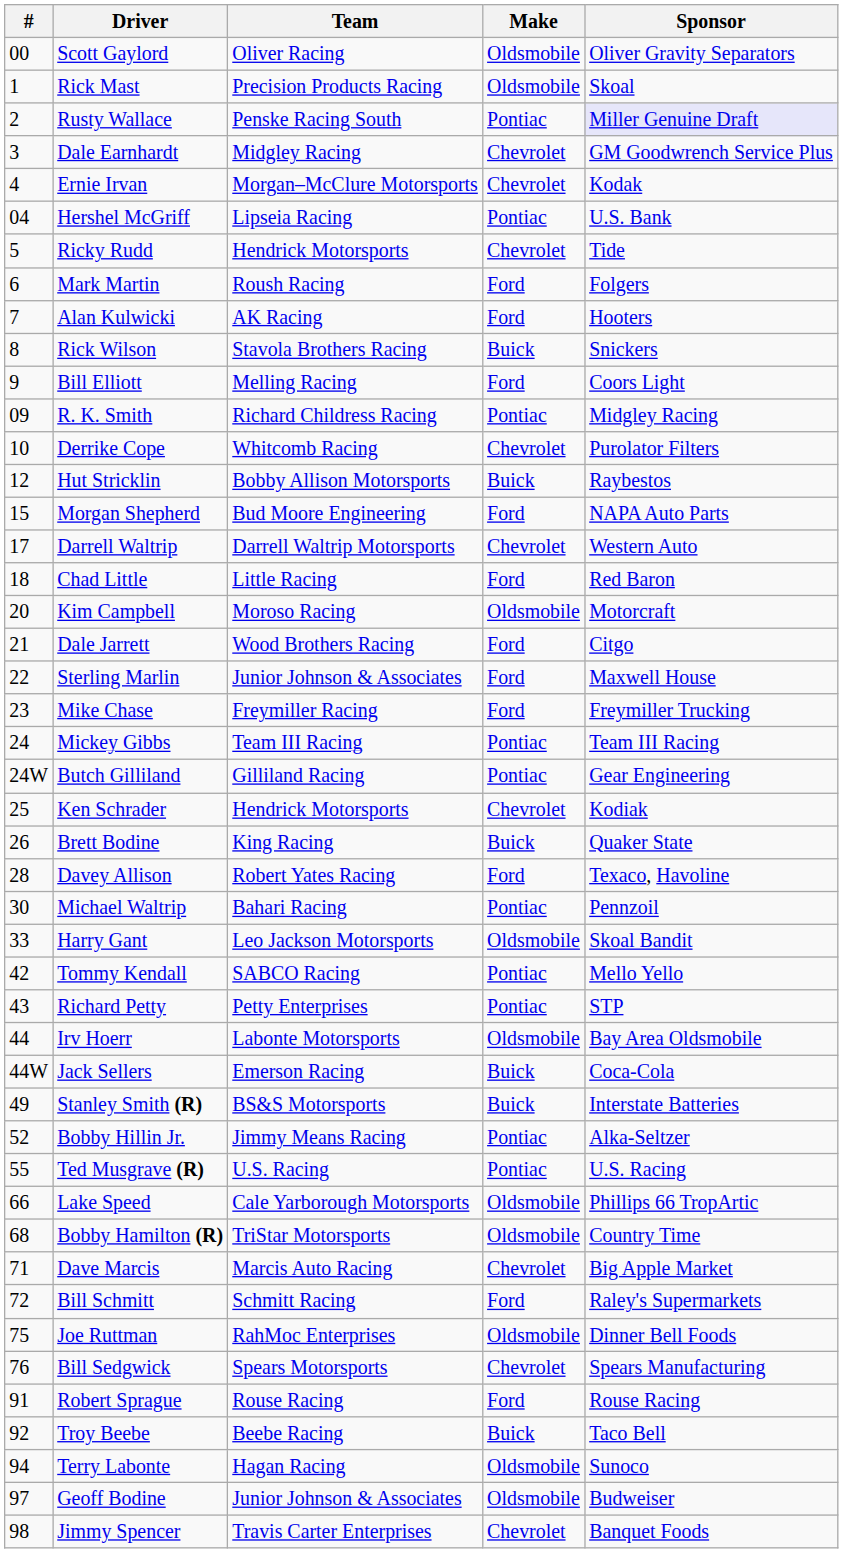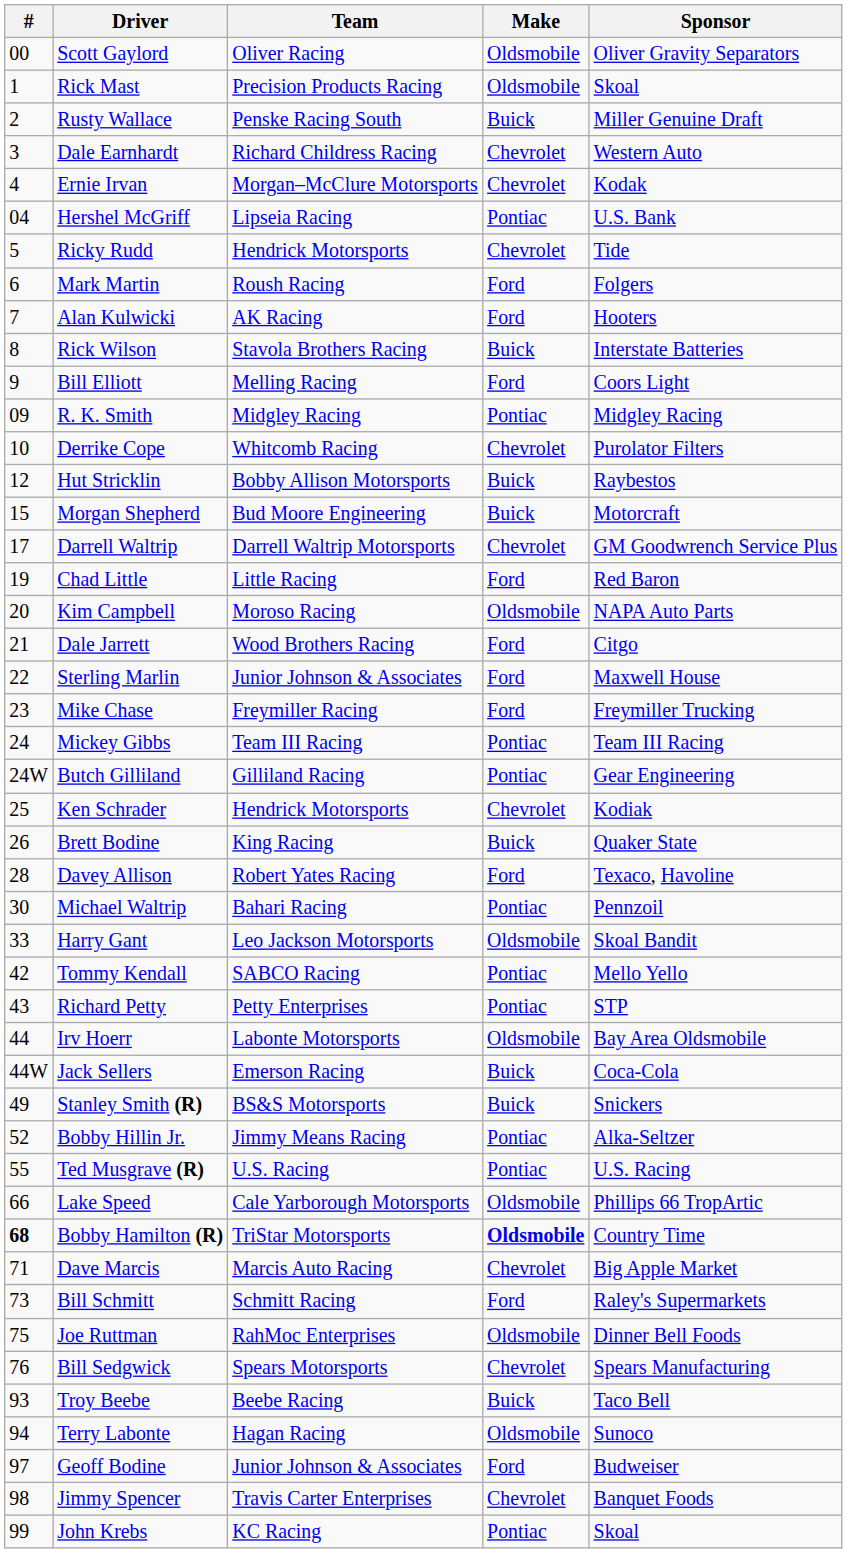 <table class="wikitable" style="font-size:95%">
 <tr>
 <th>#</th>
 <th>Driver</th>
 <th>Team</th>
 <th>Make</th>
 <th>Sponsor</th>
 </tr>
 <tr>
 <td>00</td>
 <td><a href='#'>Scott Gaylord</a></td>
 <td><a href='#'>Oliver Racing</a></td>
 <td><a href='#'>Oldsmobile</a></td>
 <td><a href='#'>Oliver Gravity Separators</a></td>
 </tr>
 <tr>
 <td>1</td>
 <td><a href='#'>Rick Mast</a></td>
 <td><a href='#'>Precision Products Racing</a></td>
 <td><a href='#'>Oldsmobile</a></td>
 <td><a href='#'>Skoal</a></td>
 </tr>
 <tr>
 <td>2</td>
 <td><a href='#'>Rusty Wallace</a></td>
 <td><a href='#'>Penske Racing South</a></td>
-<td><a href='#'>Pontiac</a></td>
-<td style="background: lavender;"><a href='#'>Miller Genuine Draft</a></td>
+<td><a href='#'>Buick</a></td>
+<td><a href='#'>Miller Genuine Draft</a></td>
 </tr>
 <tr>
 <td>3</td>
 <td><a href='#'>Dale Earnhardt</a></td>
-<td><a href='#'>Midgley Racing</a></td>
+<td><a href='#'>Richard Childress Racing</a></td>
 <td><a href='#'>Chevrolet</a></td>
-<td><a href='#'>GM Goodwrench Service Plus</a></td>
+<td><a href='#'>Western Auto</a></td>
 </tr>
 <tr>
 <td>4</td>
 <td><a href='#'>Ernie Irvan</a></td>
 <td><a href='#'>Morgan–McClure Motorsports</a></td>
 <td><a href='#'>Chevrolet</a></td>
 <td><a href='#'>Kodak</a></td>
 </tr>
 <tr>
 <td>04</td>
 <td><a href='#'>Hershel McGriff</a></td>
 <td><a href='#'>Lipseia Racing</a></td>
 <td><a href='#'>Pontiac</a></td>
 <td><a href='#'>U.S. Bank</a></td>
 </tr>
 <tr>
 <td>5</td>
 <td><a href='#'>Ricky Rudd</a></td>
 <td><a href='#'>Hendrick Motorsports</a></td>
 <td><a href='#'>Chevrolet</a></td>
 <td><a href='#'>Tide</a></td>
 </tr>
 <tr>
 <td>6</td>
 <td><a href='#'>Mark Martin</a></td>
 <td><a href='#'>Roush Racing</a></td>
 <td><a href='#'>Ford</a></td>
 <td><a href='#'>Folgers</a></td>
 </tr>
 <tr>
 <td>7</td>
 <td><a href='#'>Alan Kulwicki</a></td>
 <td><a href='#'>AK Racing</a></td>
 <td><a href='#'>Ford</a></td>
 <td><a href='#'>Hooters</a></td>
 </tr>
 <tr>
 <td>8</td>
 <td><a href='#'>Rick Wilson</a></td>
 <td><a href='#'>Stavola Brothers Racing</a></td>
 <td><a href='#'>Buick</a></td>
-<td><a href='#'>Snickers</a></td>
+<td><a href='#'>Interstate Batteries</a></td>
 </tr>
 <tr>
 <td>9</td>
 <td><a href='#'>Bill Elliott</a></td>
 <td><a href='#'>Melling Racing</a></td>
 <td><a href='#'>Ford</a></td>
 <td><a href='#'>Coors Light</a></td>
 </tr>
 <tr>
 <td>09</td>
 <td><a href='#'>R. K. Smith</a></td>
-<td><a href='#'>Richard Childress Racing</a></td>
+<td><a href='#'>Midgley Racing</a></td>
 <td><a href='#'>Pontiac</a></td>
 <td><a href='#'>Midgley Racing</a></td>
 </tr>
 <tr>
 <td>10</td>
 <td><a href='#'>Derrike Cope</a></td>
 <td><a href='#'>Whitcomb Racing</a></td>
 <td><a href='#'>Chevrolet</a></td>
 <td><a href='#'>Purolator Filters</a></td>
 </tr>
 <tr>
 <td>12</td>
 <td><a href='#'>Hut Stricklin</a></td>
 <td><a href='#'>Bobby Allison Motorsports</a></td>
 <td><a href='#'>Buick</a></td>
 <td><a href='#'>Raybestos</a></td>
 </tr>
 <tr>
 <td>15</td>
 <td><a href='#'>Morgan Shepherd</a></td>
 <td><a href='#'>Bud Moore Engineering</a></td>
-<td><a href='#'>Ford</a></td>
-<td><a href='#'>NAPA Auto Parts</a></td>
+<td><a href='#'>Buick</a></td>
+<td><a href='#'>Motorcraft</a></td>
 </tr>
 <tr>
 <td>17</td>
 <td><a href='#'>Darrell Waltrip</a></td>
 <td><a href='#'>Darrell Waltrip Motorsports</a></td>
 <td><a href='#'>Chevrolet</a></td>
-<td><a href='#'>Western Auto</a></td>
+<td><a href='#'>GM Goodwrench Service Plus</a></td>
 </tr>
 <tr>
-<td>18</td>
+<td>19</td>
 <td><a href='#'>Chad Little</a></td>
 <td><a href='#'>Little Racing</a></td>
 <td><a href='#'>Ford</a></td>
 <td><a href='#'>Red Baron</a></td>
 </tr>
 <tr>
 <td>20</td>
 <td><a href='#'>Kim Campbell</a></td>
 <td><a href='#'>Moroso Racing</a></td>
 <td><a href='#'>Oldsmobile</a></td>
-<td><a href='#'>Motorcraft</a></td>
+<td><a href='#'>NAPA Auto Parts</a></td>
 </tr>
 <tr>
 <td>21</td>
 <td><a href='#'>Dale Jarrett</a></td>
 <td><a href='#'>Wood Brothers Racing</a></td>
 <td><a href='#'>Ford</a></td>
 <td><a href='#'>Citgo</a></td>
 </tr>
 <tr>
 <td>22</td>
 <td><a href='#'>Sterling Marlin</a></td>
 <td><a href='#'>Junior Johnson & Associates</a></td>
 <td><a href='#'>Ford</a></td>
 <td><a href='#'>Maxwell House</a></td>
 </tr>
 <tr>
 <td>23</td>
 <td><a href='#'>Mike Chase</a></td>
 <td><a href='#'>Freymiller Racing</a></td>
 <td><a href='#'>Ford</a></td>
 <td><a href='#'>Freymiller Trucking</a></td>
 </tr>
 <tr>
 <td>24</td>
 <td><a href='#'>Mickey Gibbs</a></td>
 <td><a href='#'>Team III Racing</a></td>
 <td><a href='#'>Pontiac</a></td>
 <td><a href='#'>Team III Racing</a></td>
 </tr>
 <tr>
 <td>24W</td>
 <td><a href='#'>Butch Gilliland</a></td>
 <td><a href='#'>Gilliland Racing</a></td>
 <td><a href='#'>Pontiac</a></td>
 <td><a href='#'>Gear Engineering</a></td>
 </tr>
 <tr>
 <td>25</td>
 <td><a href='#'>Ken Schrader</a></td>
 <td><a href='#'>Hendrick Motorsports</a></td>
 <td><a href='#'>Chevrolet</a></td>
 <td><a href='#'>Kodiak</a></td>
 </tr>
 <tr>
 <td>26</td>
 <td><a href='#'>Brett Bodine</a></td>
 <td><a href='#'>King Racing</a></td>
 <td><a href='#'>Buick</a></td>
 <td><a href='#'>Quaker State</a></td>
 </tr>
 <tr>
 <td>28</td>
 <td><a href='#'>Davey Allison</a></td>
 <td><a href='#'>Robert Yates Racing</a></td>
 <td><a href='#'>Ford</a></td>
 <td><a href='#'>Texaco</a>, <a href='#'>Havoline</a></td>
 </tr>
 <tr>
 <td>30</td>
 <td><a href='#'>Michael Waltrip</a></td>
 <td><a href='#'>Bahari Racing</a></td>
 <td><a href='#'>Pontiac</a></td>
 <td><a href='#'>Pennzoil</a></td>
 </tr>
 <tr>
 <td>33</td>
 <td><a href='#'>Harry Gant</a></td>
 <td><a href='#'>Leo Jackson Motorsports</a></td>
 <td><a href='#'>Oldsmobile</a></td>
 <td><a href='#'>Skoal Bandit</a></td>
 </tr>
 <tr>
 <td>42</td>
 <td><a href='#'>Tommy Kendall</a></td>
 <td><a href='#'>SABCO Racing</a></td>
 <td><a href='#'>Pontiac</a></td>
 <td><a href='#'>Mello Yello</a></td>
 </tr>
 <tr>
 <td>43</td>
 <td><a href='#'>Richard Petty</a></td>
 <td><a href='#'>Petty Enterprises</a></td>
 <td><a href='#'>Pontiac</a></td>
 <td><a href='#'>STP</a></td>
 </tr>
 <tr>
 <td>44</td>
 <td><a href='#'>Irv Hoerr</a></td>
 <td><a href='#'>Labonte Motorsports</a></td>
 <td><a href='#'>Oldsmobile</a></td>
 <td><a href='#'>Bay Area Oldsmobile</a></td>
 </tr>
 <tr>
 <td>44W</td>
 <td><a href='#'>Jack Sellers</a></td>
 <td><a href='#'>Emerson Racing</a></td>
 <td><a href='#'>Buick</a></td>
 <td><a href='#'>Coca-Cola</a></td>
 </tr>
 <tr>
 <td>49</td>
 <td><a href='#'>Stanley Smith</a> <strong>(R)</strong></td>
 <td><a href='#'>BS&S Motorsports</a></td>
 <td><a href='#'>Buick</a></td>
-<td><a href='#'>Interstate Batteries</a></td>
+<td><a href='#'>Snickers</a></td>
 </tr>
 <tr>
 <td>52</td>
 <td><a href='#'>Bobby Hillin Jr.</a></td>
 <td><a href='#'>Jimmy Means Racing</a></td>
 <td><a href='#'>Pontiac</a></td>
 <td><a href='#'>Alka-Seltzer</a></td>
 </tr>
 <tr>
 <td>55</td>
 <td><a href='#'>Ted Musgrave</a> <strong>(R)</strong></td>
 <td><a href='#'>U.S. Racing</a></td>
 <td><a href='#'>Pontiac</a></td>
 <td><a href='#'>U.S. Racing</a></td>
 </tr>
 <tr>
 <td>66</td>
 <td><a href='#'>Lake Speed</a></td>
 <td><a href='#'>Cale Yarborough Motorsports</a></td>
 <td><a href='#'>Oldsmobile</a></td>
 <td><a href='#'>Phillips 66 TropArtic</a></td>
 </tr>
 <tr>
-<td>68</td>
+<td><strong>68</strong></td>
 <td><a href='#'>Bobby Hamilton</a> <strong>(R)</strong></td>
 <td><a href='#'>TriStar Motorsports</a></td>
-<td><a href='#'>Oldsmobile</a></td>
+<td><strong><a href='#'>Oldsmobile</a></strong></td>
 <td><a href='#'>Country Time</a></td>
 </tr>
 <tr>
 <td>71</td>
 <td><a href='#'>Dave Marcis</a></td>
 <td><a href='#'>Marcis Auto Racing</a></td>
 <td><a href='#'>Chevrolet</a></td>
 <td><a href='#'>Big Apple Market</a></td>
 </tr>
 <tr>
-<td>72</td>
+<td>73</td>
 <td><a href='#'>Bill Schmitt</a></td>
 <td><a href='#'>Schmitt Racing</a></td>
 <td><a href='#'>Ford</a></td>
 <td><a href='#'>Raley's Supermarkets</a></td>
 </tr>
 <tr>
 <td>75</td>
 <td><a href='#'>Joe Ruttman</a></td>
 <td><a href='#'>RahMoc Enterprises</a></td>
 <td><a href='#'>Oldsmobile</a></td>
 <td><a href='#'>Dinner Bell Foods</a></td>
 </tr>
 <tr>
 <td>76</td>
 <td><a href='#'>Bill Sedgwick</a></td>
 <td><a href='#'>Spears Motorsports</a></td>
 <td><a href='#'>Chevrolet</a></td>
 <td><a href='#'>Spears Manufacturing</a></td>
 </tr>
 <tr>
-<td>91</td>
-<td><a href='#'>Robert Sprague</a></td>
-<td><a href='#'>Rouse Racing</a></td>
-<td><a href='#'>Ford</a></td>
-<td><a href='#'>Rouse Racing</a></td>
-</tr>
-<tr>
-<td>92</td>
+<td>93</td>
 <td><a href='#'>Troy Beebe</a></td>
 <td><a href='#'>Beebe Racing</a></td>
 <td><a href='#'>Buick</a></td>
 <td><a href='#'>Taco Bell</a></td>
 </tr>
 <tr>
 <td>94</td>
 <td><a href='#'>Terry Labonte</a></td>
 <td><a href='#'>Hagan Racing</a></td>
 <td><a href='#'>Oldsmobile</a></td>
 <td><a href='#'>Sunoco</a></td>
 </tr>
 <tr>
 <td>97</td>
 <td><a href='#'>Geoff Bodine</a></td>
 <td><a href='#'>Junior Johnson & Associates</a></td>
-<td><a href='#'>Oldsmobile</a></td>
+<td><a href='#'>Ford</a></td>
 <td><a href='#'>Budweiser</a></td>
 </tr>
 <tr>
 <td>98</td>
 <td><a href='#'>Jimmy Spencer</a></td>
 <td><a href='#'>Travis Carter Enterprises</a></td>
 <td><a href='#'>Chevrolet</a></td>
 <td><a href='#'>Banquet Foods</a></td>
 </tr>
+<tr>
+<td>99</td>
+<td><a href='#'>John Krebs</a></td>
+<td><a href='#'>KC Racing</a></td>
+<td><a href='#'>Pontiac</a></td>
+<td><a href='#'>Skoal</a></td>
+</tr>
 </table>
